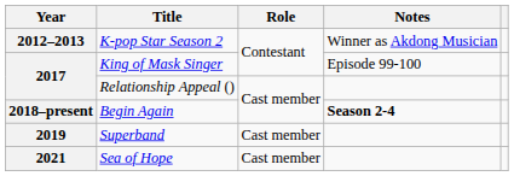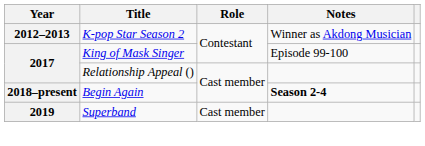 <table class="wikitable plainrowheaders sortable">
 <tr>
 <th scope="col">Year</th>
 <th scope="col">Title</th>
 <th scope="col">Role</th>
 <th scope="col">Notes</th>
 <th scope="col" class="unsortable"></th>
 </tr>
 <tr>
 <th scope="row">2012–2013</th>
 <td><em><a href='#'>K-pop Star Season 2</a></em></td>
 <td rowspan="2">Contestant</td>
 <td>Winner as <a href='#'>Akdong Musician</a></td>
 <td style="text-align:center"></td>
 </tr>
 <tr>
 <th scope="row" rowspan="2">2017</th>
 <td><em><a href='#'>King of Mask Singer</a></em></td>
 <td>Episode 99-100</td>
 <td style="text-align:center"></td>
 </tr>
 <tr>
 <td><em>Relationship Appeal</em> ()</td>
 <td rowspan="2">Cast member</td>
 <td></td>
 <td style="text-align:center"></td>
 </tr>
 <tr>
 <th scope="row">2018–present</th>
 <td><em><a href='#'>Begin Again</a></em></td>
 <td><strong>Season 2-4</strong></td>
 <td style="text-align:center"></td>
 </tr>
 <tr>
 <th scope="row">2019</th>
 <td><em><a href='#'>Superband</a></em></td>
 <td>Cast member</td>
 <td></td>
 <td style="text-align:center"></td>
 </tr>
-<tr>
-<th scope="row">2021</th>
-<td><em><a href='#'>Sea of Hope</a></em></td>
-<td>Cast member</td>
-<td></td>
-<td style="text-align:center"></td>
-</tr>
 </table>
